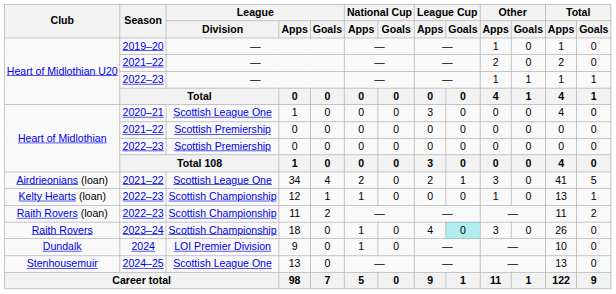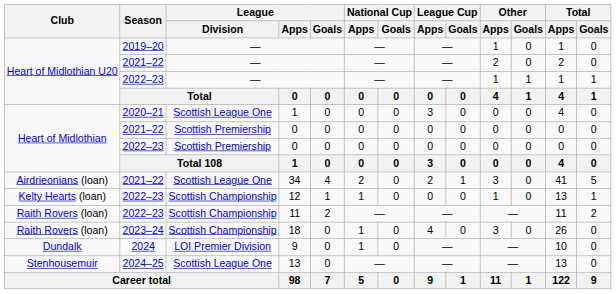 <table class="wikitable" style="text-align: center">
 <tr>
 <th rowspan=2>Club</th>
 <th rowspan=2>Season</th>
 <th colspan=3>League</th>
 <th colspan=2>National Cup</th>
 <th colspan=2>League Cup</th>
 <th colspan=2>Other</th>
 <th colspan=2>Total</th>
 </tr>
 <tr>
 <th>Division</th>
 <th>Apps</th>
 <th>Goals</th>
 <th>Apps</th>
 <th>Goals</th>
 <th>Apps</th>
 <th>Goals</th>
 <th>Apps</th>
 <th>Goals</th>
 <th>Apps</th>
 <th>Goals</th>
 </tr>
 <tr>
 <td rowspan="4"><a href='#'>Heart of Midlothian U20</a></td>
 <td><a href='#'>2019–20</a></td>
 <td colspan="3">—</td>
 <td colspan="2">—</td>
 <td colspan="2">—</td>
 <td>1</td>
 <td>0</td>
 <td>1</td>
 <td>0</td>
 </tr>
 <tr>
 <td><a href='#'>2021–22</a></td>
 <td colspan="3">—</td>
 <td colspan="2">—</td>
 <td colspan="2">—</td>
 <td>2</td>
 <td>0</td>
 <td>2</td>
 <td>0</td>
 </tr>
 <tr>
 <td><a href='#'>2022–23</a></td>
 <td colspan="3">—</td>
 <td colspan="2">—</td>
 <td colspan="2">—</td>
 <td>1</td>
 <td>1</td>
 <td>1</td>
 <td>1</td>
 </tr>
 <tr>
 <th colspan="2">Total</th>
 <th>0</th>
 <th>0</th>
 <th>0</th>
 <th>0</th>
 <th>0</th>
 <th>0</th>
 <th>4</th>
 <th>1</th>
 <th>4</th>
 <th>1</th>
 </tr>
 <tr>
 <td rowspan="4"><a href='#'>Heart of Midlothian</a></td>
 <td><a href='#'>2020–21</a></td>
 <td><a href='#'>Scottish League One</a></td>
 <td>1</td>
 <td>0</td>
 <td>0</td>
 <td>0</td>
 <td>3</td>
 <td>0</td>
 <td>0</td>
 <td>0</td>
 <td>4</td>
 <td>0</td>
 </tr>
 <tr>
 <td><a href='#'>2021–22</a></td>
 <td><a href='#'>Scottish Premiership</a></td>
 <td>0</td>
 <td>0</td>
 <td>0</td>
 <td>0</td>
 <td>0</td>
 <td>0</td>
 <td>0</td>
 <td>0</td>
 <td>0</td>
 <td>0</td>
 </tr>
 <tr>
 <td><a href='#'>2022–23</a></td>
 <td><a href='#'>Scottish Premiership</a></td>
 <td>0</td>
 <td>0</td>
 <td>0</td>
 <td>0</td>
 <td>0</td>
 <td>0</td>
 <td>0</td>
 <td>0</td>
 <td>0</td>
 <td>0</td>
 </tr>
 <tr>
 <th colspan="2">Total 108</th>
 <th>1</th>
 <th>0</th>
 <th>0</th>
 <th>0</th>
 <th>3</th>
 <th>0</th>
 <th>0</th>
 <th>0</th>
 <th>4</th>
 <th>0</th>
 </tr>
 <tr>
 <td><a href='#'>Airdrieonians</a> (loan)</td>
 <td><a href='#'>2021–22</a></td>
 <td><a href='#'>Scottish League One</a></td>
 <td>34</td>
 <td>4</td>
 <td>2</td>
 <td>0</td>
 <td>2</td>
 <td>1</td>
 <td>3</td>
 <td>0</td>
 <td>41</td>
 <td>5</td>
 </tr>
 <tr>
 <td><a href='#'>Kelty Hearts</a> (loan)</td>
 <td><a href='#'>2022–23</a></td>
 <td><a href='#'>Scottish Championship</a></td>
 <td>12</td>
 <td>1</td>
 <td>1</td>
 <td>0</td>
 <td>0</td>
 <td>0</td>
 <td>1</td>
 <td>0</td>
 <td>13</td>
 <td>1</td>
 </tr>
 <tr>
 <td><a href='#'>Raith Rovers</a> (loan)</td>
 <td><a href='#'>2022–23</a></td>
 <td><a href='#'>Scottish Championship</a></td>
 <td>11</td>
 <td>2</td>
 <td colspan="2">—</td>
 <td colspan="2">—</td>
 <td colspan="2">—</td>
 <td>11</td>
 <td>2</td>
 </tr>
 <tr>
-<td><a href='#'>Raith Rovers</a></td>
+<td><a href='#'>Raith Rovers</a> (loan)</td>
 <td><a href='#'>2023–24</a></td>
 <td><a href='#'>Scottish Championship</a></td>
 <td>18</td>
 <td>0</td>
 <td>1</td>
 <td>0</td>
 <td>4</td>
-<td style="background: paleturquoise;">0</td>
+<td>0</td>
 <td>3</td>
 <td>0</td>
 <td>26</td>
 <td>0</td>
 </tr>
 <tr>
 <td><a href='#'>Dundalk</a></td>
 <td><a href='#'>2024</a></td>
 <td><a href='#'>LOI Premier Division</a></td>
 <td>9</td>
 <td>0</td>
 <td>1</td>
 <td>0</td>
 <td colspan="2">—</td>
 <td colspan="2">—</td>
 <td>10</td>
 <td>0</td>
 </tr>
 <tr>
 <td><a href='#'>Stenhousemuir</a></td>
 <td><a href='#'>2024–25</a></td>
 <td><a href='#'>Scottish League One</a></td>
 <td>13</td>
 <td>0</td>
 <td colspan="2">—</td>
 <td colspan="2">—</td>
 <td colspan="2">—</td>
 <td>13</td>
 <td>0</td>
 </tr>
 <tr 13>
 <th colspan="3">Career total</th>
 <th>98</th>
 <th>7</th>
 <th>5</th>
 <th>0</th>
 <th>9</th>
 <th>1</th>
 <th>11</th>
 <th>1</th>
 <th>122</th>
 <th>9</th>
 </tr>
 </table>
